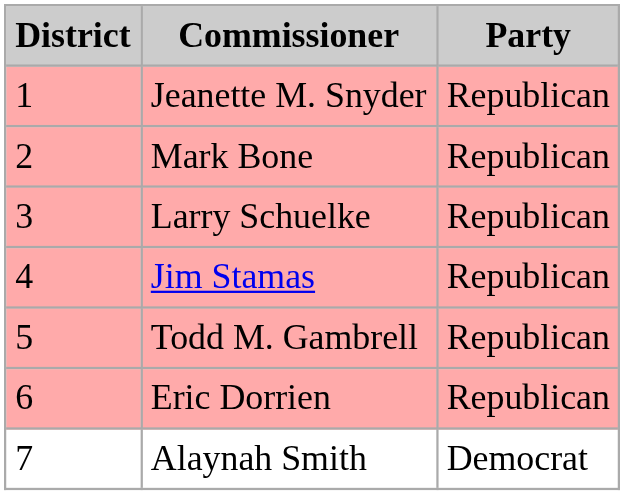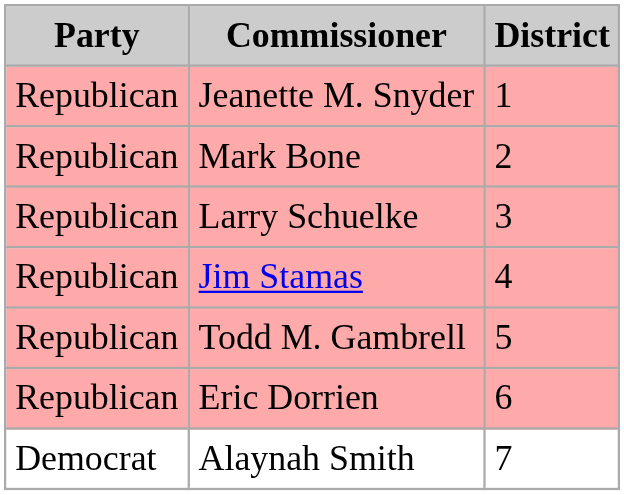 <table border="1" cellpadding="4" cellspacing="0" style="border:1px solid #aaa; border-collapse:collapse">
 <tr bgcolor="#cccccc">
+<th>Party</th>
+<th>Commissioner</th>
 <th>District</th>
-<th>Commissioner</th>
-<th>Party</th>
 </tr>
 <tr bgcolor=#ffaaaa>
+<td>Republican</td>
+<td>Jeanette M. Snyder</td>
 <td>1</td>
-<td>Jeanette M. Snyder</td>
-<td>Republican</td>
 </tr>
 <tr bgcolor=#ffaaaa>
+<td>Republican</td>
+<td>Mark Bone</td>
 <td>2</td>
-<td>Mark Bone</td>
-<td>Republican</td>
 </tr>
 <tr bgcolor=#ffaaaa>
+<td>Republican</td>
+<td>Larry Schuelke</td>
 <td>3</td>
-<td>Larry Schuelke</td>
-<td>Republican</td>
 </tr>
 <tr bgcolor=#ffaaaa>
+<td>Republican</td>
+<td><a href='#'>Jim Stamas</a></td>
 <td>4</td>
-<td><a href='#'>Jim Stamas</a></td>
-<td>Republican</td>
 </tr>
 <tr bgcolor=#ffaaaa>
+<td>Republican</td>
+<td>Todd M. Gambrell</td>
 <td>5</td>
-<td>Todd M. Gambrell</td>
-<td>Republican</td>
 </tr>
 <tr bgcolor=#ffaaaa>
+<td>Republican</td>
+<td>Eric Dorrien</td>
 <td>6</td>
-<td>Eric Dorrien</td>
-<td>Republican</td>
 </tr>
 <tr>
+<td>Democrat</td>
+<td>Alaynah Smith</td>
 <td>7</td>
-<td>Alaynah Smith</td>
-<td>Democrat</td>
 </tr>
 </table>
